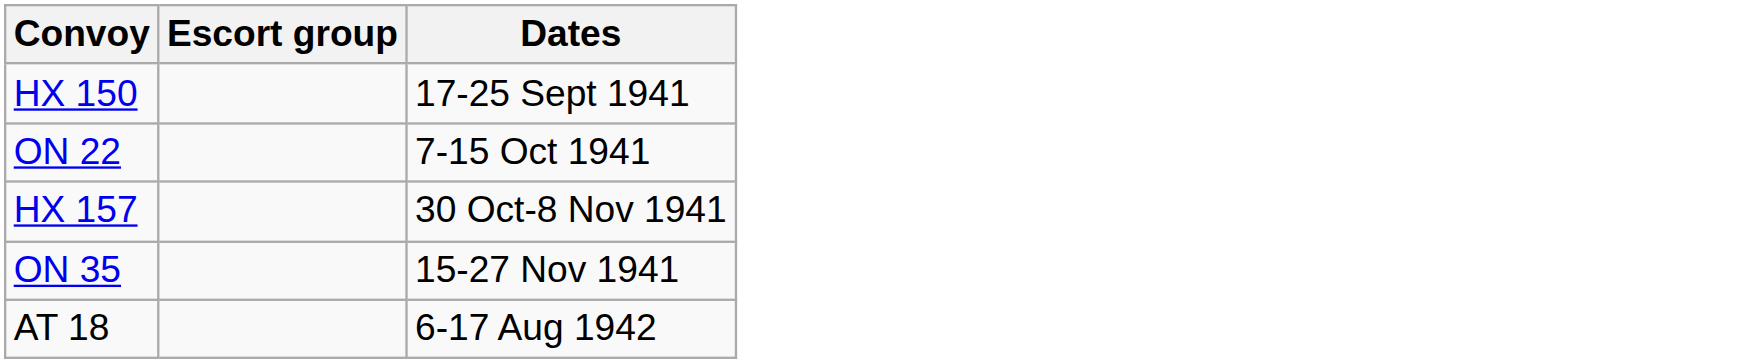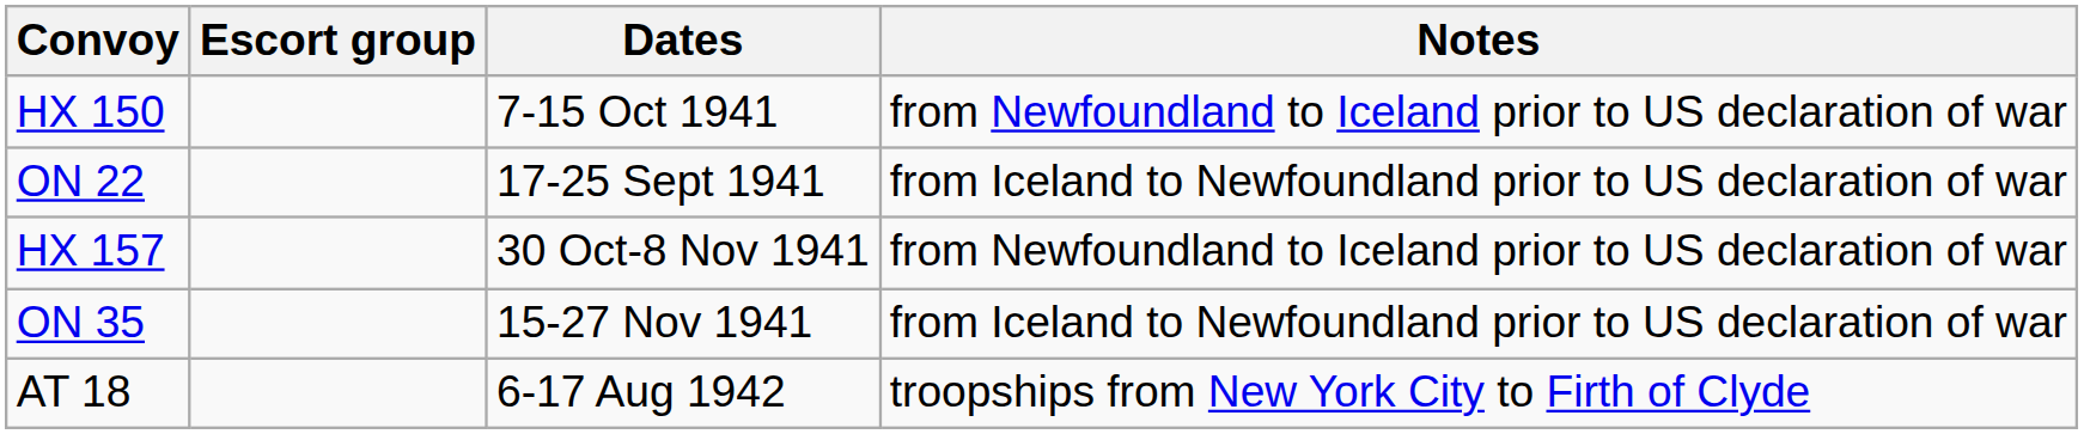 <table class="wikitable">
 <tr>
 <th>Convoy</th>
 <th>Escort group</th>
 <th>Dates</th>
+<th>Notes</th>
 </tr>
 <tr>
 <td><a href='#'>HX 150</a></td>
 <td></td>
-<td>17-25 Sept 1941</td>
+<td>7-15 Oct 1941</td>
+<td>from <a href='#'>Newfoundland</a> to <a href='#'>Iceland</a> prior to US declaration of war</td>
 </tr>
 <tr>
 <td><a href='#'>ON 22</a></td>
 <td></td>
-<td>7-15 Oct 1941</td>
+<td>17-25 Sept 1941</td>
+<td>from Iceland to Newfoundland prior to US declaration of war</td>
 </tr>
 <tr>
 <td><a href='#'>HX 157</a></td>
 <td></td>
 <td>30 Oct-8 Nov 1941</td>
+<td>from Newfoundland to Iceland prior to US declaration of war</td>
 </tr>
 <tr>
 <td><a href='#'>ON 35</a></td>
 <td></td>
 <td>15-27 Nov 1941</td>
+<td>from Iceland to Newfoundland prior to US declaration of war</td>
 </tr>
 <tr>
 <td>AT 18</td>
 <td></td>
 <td>6-17 Aug 1942</td>
+<td>troopships from <a href='#'>New York City</a> to <a href='#'>Firth of Clyde</a></td>
 </tr>
 </table>
